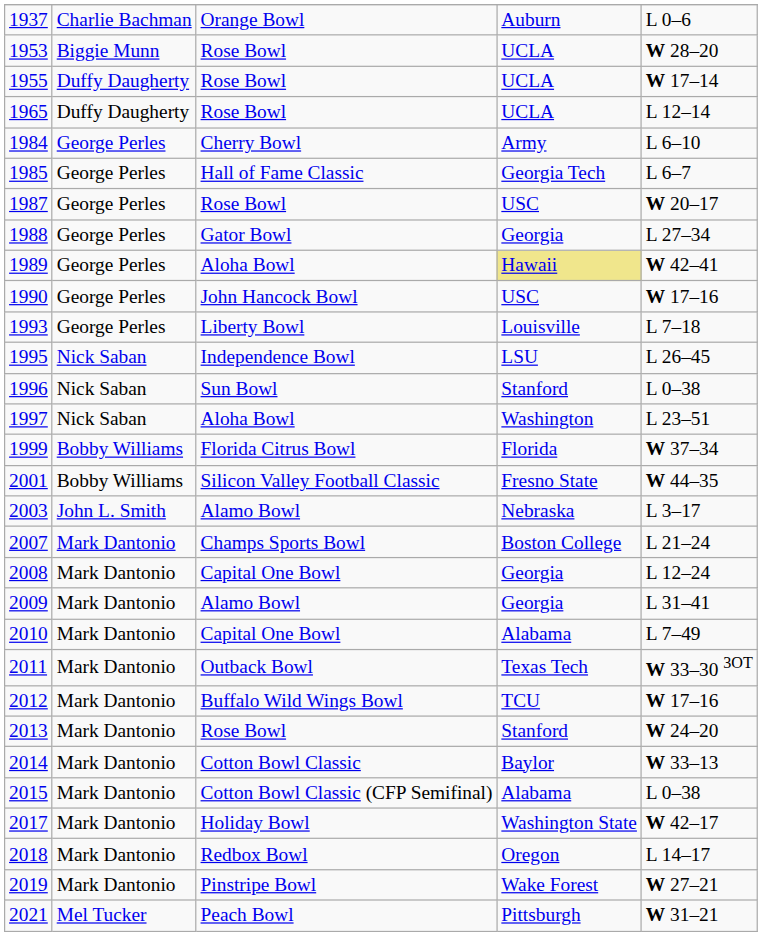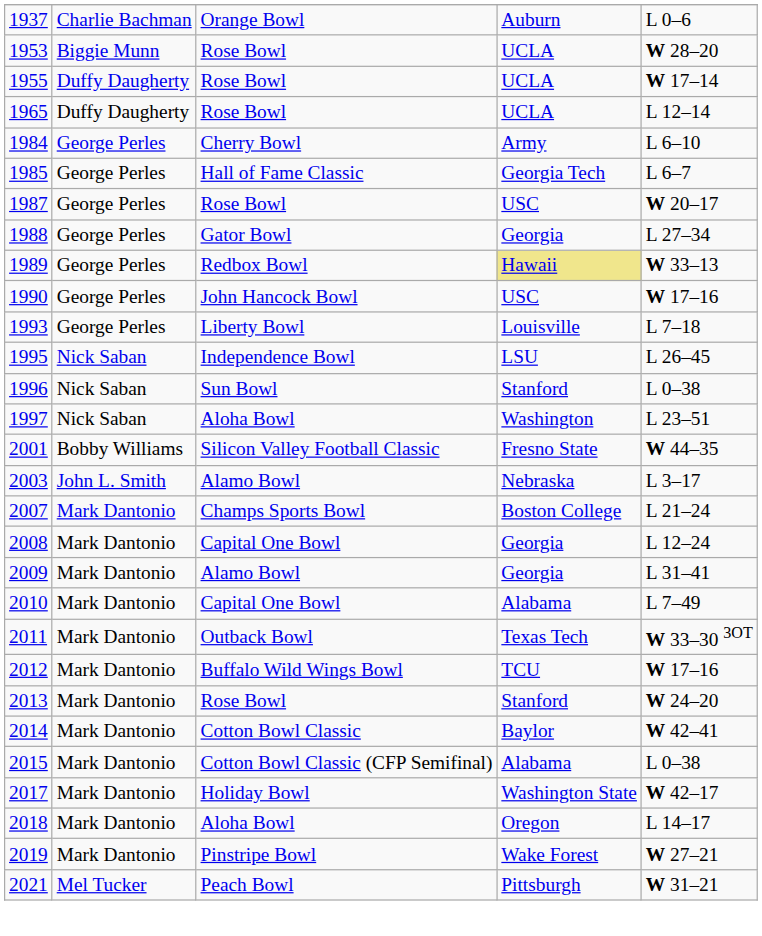 <table class="wikitable">
 <tr>
 </tr>
 <tr>
 <td><a href='#'>1937</a></td>
 <td><a href='#'>Charlie Bachman</a></td>
 <td><a href='#'>Orange Bowl</a></td>
 <td><a href='#'>Auburn</a></td>
 <td>L 0–6</td>
 </tr>
 <tr>
 <td><a href='#'>1953</a></td>
 <td><a href='#'>Biggie Munn</a></td>
 <td><a href='#'>Rose Bowl</a></td>
 <td><a href='#'>UCLA</a></td>
 <td><strong>W</strong> 28–20</td>
 </tr>
 <tr>
 <td><a href='#'>1955</a></td>
 <td><a href='#'>Duffy Daugherty</a></td>
 <td><a href='#'>Rose Bowl</a></td>
 <td><a href='#'>UCLA</a></td>
 <td><strong>W</strong> 17–14</td>
 </tr>
 <tr>
 <td><a href='#'>1965</a></td>
 <td>Duffy Daugherty</td>
 <td><a href='#'>Rose Bowl</a></td>
 <td><a href='#'>UCLA</a></td>
 <td>L 12–14</td>
 </tr>
 <tr>
 <td><a href='#'>1984</a></td>
 <td><a href='#'>George Perles</a></td>
 <td><a href='#'>Cherry Bowl</a></td>
 <td><a href='#'>Army</a></td>
 <td>L 6–10</td>
 </tr>
 <tr>
 <td><a href='#'>1985</a></td>
 <td>George Perles</td>
 <td><a href='#'>Hall of Fame Classic</a></td>
 <td><a href='#'>Georgia Tech</a></td>
 <td>L 6–7</td>
 </tr>
 <tr>
 <td><a href='#'>1987</a></td>
 <td>George Perles</td>
 <td><a href='#'>Rose Bowl</a></td>
 <td><a href='#'>USC</a></td>
 <td><strong>W</strong> 20–17</td>
 </tr>
 <tr>
 <td><a href='#'>1988</a></td>
 <td>George Perles</td>
 <td><a href='#'>Gator Bowl</a></td>
 <td><a href='#'>Georgia</a></td>
 <td>L 27–34</td>
 </tr>
 <tr>
 <td><a href='#'>1989</a></td>
 <td>George Perles</td>
-<td><a href='#'>Aloha Bowl</a></td>
+<td><a href='#'>Redbox Bowl</a></td>
 <td style="background: khaki;"><a href='#'>Hawaii</a></td>
-<td><strong>W</strong> 42–41</td>
+<td><strong>W</strong> 33–13</td>
 </tr>
 <tr>
 <td><a href='#'>1990</a></td>
 <td>George Perles</td>
 <td><a href='#'>John Hancock Bowl</a></td>
 <td><a href='#'>USC</a></td>
 <td><strong>W</strong> 17–16</td>
 </tr>
 <tr>
 <td><a href='#'>1993</a></td>
 <td>George Perles</td>
 <td><a href='#'>Liberty Bowl</a></td>
 <td><a href='#'>Louisville</a></td>
 <td>L 7–18</td>
 </tr>
 <tr>
 <td><a href='#'>1995</a></td>
 <td><a href='#'>Nick Saban</a></td>
 <td><a href='#'>Independence Bowl</a></td>
 <td><a href='#'>LSU</a></td>
 <td>L 26–45</td>
 </tr>
 <tr>
 <td><a href='#'>1996</a></td>
 <td>Nick Saban</td>
 <td><a href='#'>Sun Bowl</a></td>
 <td><a href='#'>Stanford</a></td>
 <td>L 0–38</td>
 </tr>
 <tr>
 <td><a href='#'>1997</a></td>
 <td>Nick Saban</td>
 <td><a href='#'>Aloha Bowl</a></td>
 <td><a href='#'>Washington</a></td>
 <td>L 23–51</td>
-</tr>
-<tr>
-<td><a href='#'>1999</a></td>
-<td><a href='#'>Bobby Williams</a></td>
-<td><a href='#'>Florida Citrus Bowl</a></td>
-<td><a href='#'>Florida</a></td>
-<td><strong>W</strong> 37–34</td>
 </tr>
 <tr>
 <td><a href='#'>2001</a></td>
 <td>Bobby Williams</td>
 <td><a href='#'>Silicon Valley Football Classic</a></td>
 <td><a href='#'>Fresno State</a></td>
 <td><strong>W</strong> 44–35</td>
 </tr>
 <tr>
 <td><a href='#'>2003</a></td>
 <td><a href='#'>John L. Smith</a></td>
 <td><a href='#'>Alamo Bowl</a></td>
 <td><a href='#'>Nebraska</a></td>
 <td>L 3–17</td>
 </tr>
 <tr>
 <td><a href='#'>2007</a></td>
 <td><a href='#'>Mark Dantonio</a></td>
 <td><a href='#'>Champs Sports Bowl</a></td>
 <td><a href='#'>Boston College</a></td>
 <td>L 21–24</td>
 </tr>
 <tr>
 <td><a href='#'>2008</a></td>
 <td>Mark Dantonio</td>
 <td><a href='#'>Capital One Bowl</a></td>
 <td><a href='#'>Georgia</a></td>
 <td>L 12–24</td>
 </tr>
 <tr>
 <td><a href='#'>2009</a></td>
 <td>Mark Dantonio</td>
 <td><a href='#'>Alamo Bowl</a></td>
 <td><a href='#'>Georgia</a></td>
 <td>L 31–41</td>
 </tr>
 <tr>
 <td><a href='#'>2010</a></td>
 <td>Mark Dantonio</td>
 <td><a href='#'>Capital One Bowl</a></td>
 <td><a href='#'>Alabama</a></td>
 <td>L 7–49</td>
 </tr>
 <tr>
 <td><a href='#'>2011</a></td>
 <td>Mark Dantonio</td>
 <td><a href='#'>Outback Bowl</a></td>
 <td><a href='#'>Texas Tech</a></td>
 <td><strong>W</strong> 33–30 <sup>3OT</sup></td>
 </tr>
 <tr>
 <td><a href='#'>2012</a></td>
 <td>Mark Dantonio</td>
 <td><a href='#'>Buffalo Wild Wings Bowl</a></td>
 <td><a href='#'>TCU</a></td>
 <td><strong>W</strong> 17–16</td>
 </tr>
 <tr>
 <td><a href='#'>2013</a></td>
 <td>Mark Dantonio</td>
 <td><a href='#'>Rose Bowl</a></td>
 <td><a href='#'>Stanford</a></td>
 <td><strong>W</strong> 24–20</td>
 </tr>
 <tr>
 <td><a href='#'>2014</a></td>
 <td>Mark Dantonio</td>
 <td><a href='#'>Cotton Bowl Classic</a></td>
 <td><a href='#'>Baylor</a></td>
-<td><strong>W</strong> 33–13</td>
+<td><strong>W</strong> 42–41</td>
 </tr>
 <tr>
 <td><a href='#'>2015</a></td>
 <td>Mark Dantonio</td>
 <td><a href='#'>Cotton Bowl Classic</a> (CFP Semifinal)</td>
 <td><a href='#'>Alabama</a></td>
 <td>L 0–38</td>
 </tr>
 <tr>
 <td><a href='#'>2017</a></td>
 <td>Mark Dantonio</td>
 <td><a href='#'>Holiday Bowl</a></td>
 <td><a href='#'>Washington State</a></td>
 <td><strong>W</strong> 42–17</td>
 </tr>
 <tr>
 <td><a href='#'>2018</a></td>
 <td>Mark Dantonio</td>
-<td><a href='#'>Redbox Bowl</a></td>
+<td><a href='#'>Aloha Bowl</a></td>
 <td><a href='#'>Oregon</a></td>
 <td>L 14–17</td>
 </tr>
 <tr>
 <td><a href='#'>2019</a></td>
 <td>Mark Dantonio</td>
 <td><a href='#'>Pinstripe Bowl</a></td>
 <td><a href='#'>Wake Forest</a></td>
 <td><strong>W</strong> 27–21</td>
 </tr>
 <tr>
 <td><a href='#'>2021</a></td>
 <td><a href='#'>Mel Tucker</a></td>
 <td><a href='#'>Peach Bowl</a></td>
 <td><a href='#'>Pittsburgh</a></td>
 <td><strong>W</strong> 31–21</td>
 </tr>
 </table>
